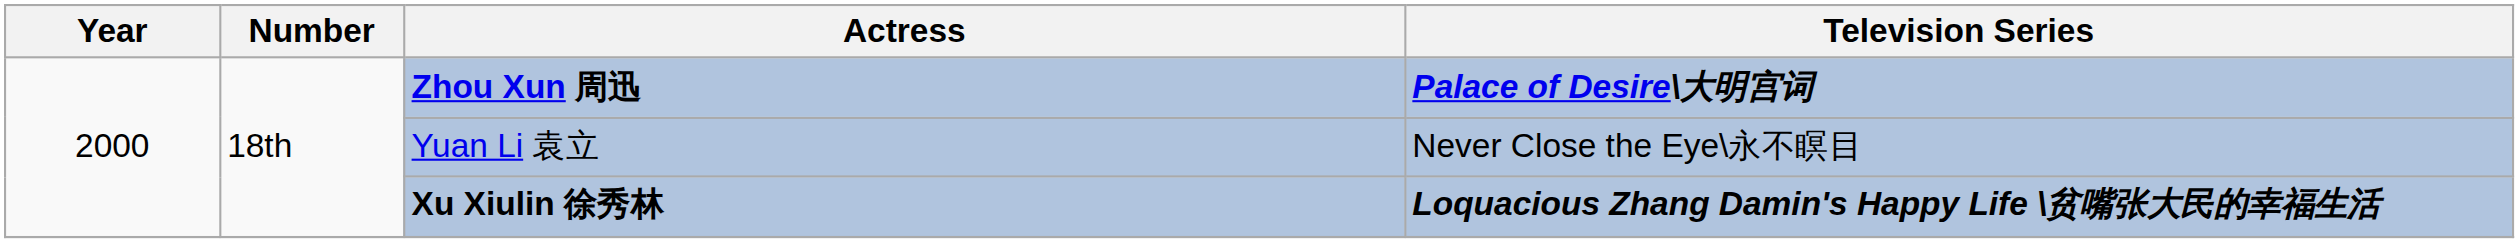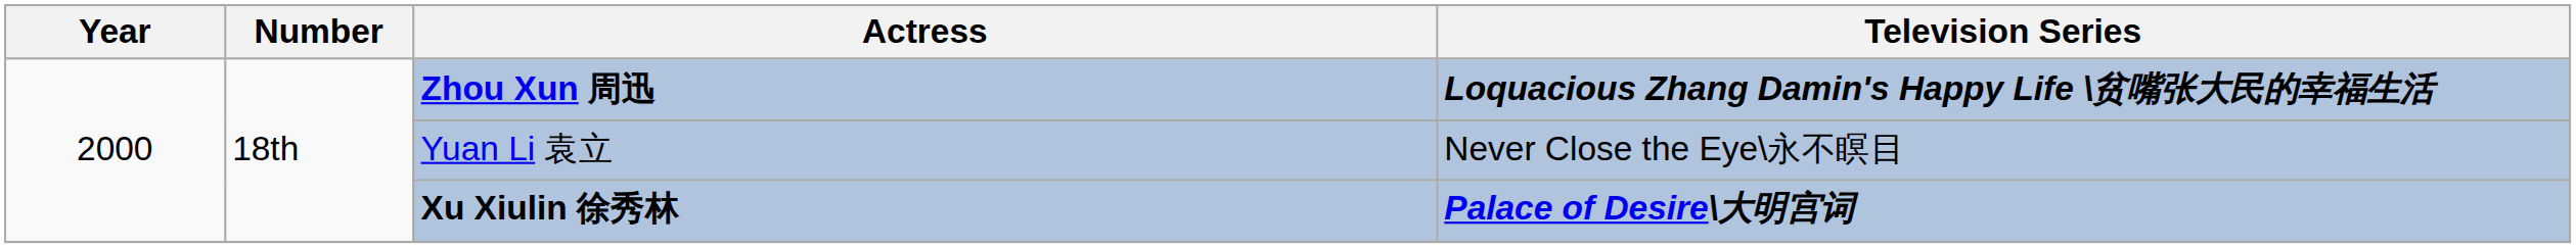 <table class="wikitable" width="95%" align="center">
 <tr>
 <th width="6%">Year</th>
 <th width="4%">Number</th>
 <th width="28%">Actress</th>
 <th width="31%">Television Series</th>
 </tr>
 <tr>
 <td rowspan="3" style="text-align:center;">2000</td>
 <td rowspan="3">18th</td>
 <td style="background:#B0C4DE;"><strong><a href='#'>Zhou Xun</a> 周迅</strong></td>
-<td style="background:#B0C4DE;"><strong><em><a href='#'>Palace of Desire</a><em>\大明宫词<strong></td>
+<td style="background:#B0C4DE;"><strong><em>Loquacious Zhang Damin's Happy Life <em>\贫嘴张大民的幸福生活<strong></td>
 </tr>
 <tr>
 <td style="background:#B0C4DE;"></strong><a href='#'>Yuan Li</a> 袁立<strong></td>
 <td style="background:#B0C4DE;"></em></strong>Never Close the Eye</em>\永不瞑目</strong></td>
 </tr>
 <tr>
 <td style="background:#B0C4DE;"><strong>Xu Xiulin 徐秀林</strong></td>
-<td style="background:#B0C4DE;"><strong><em>Loquacious Zhang Damin's Happy Life <em>\贫嘴张大民的幸福生活<strong></td>
+<td style="background:#B0C4DE;"><strong><em><a href='#'>Palace of Desire</a><em>\大明宫词<strong></td>
 </tr>
 <tr>
 </tr>
 </table>
